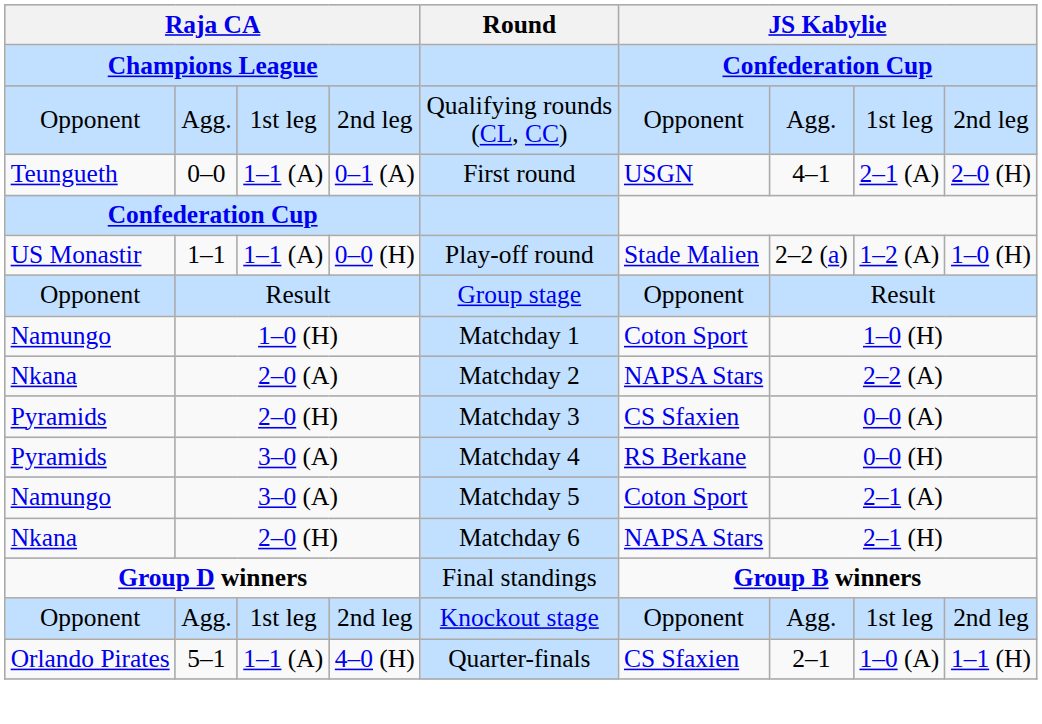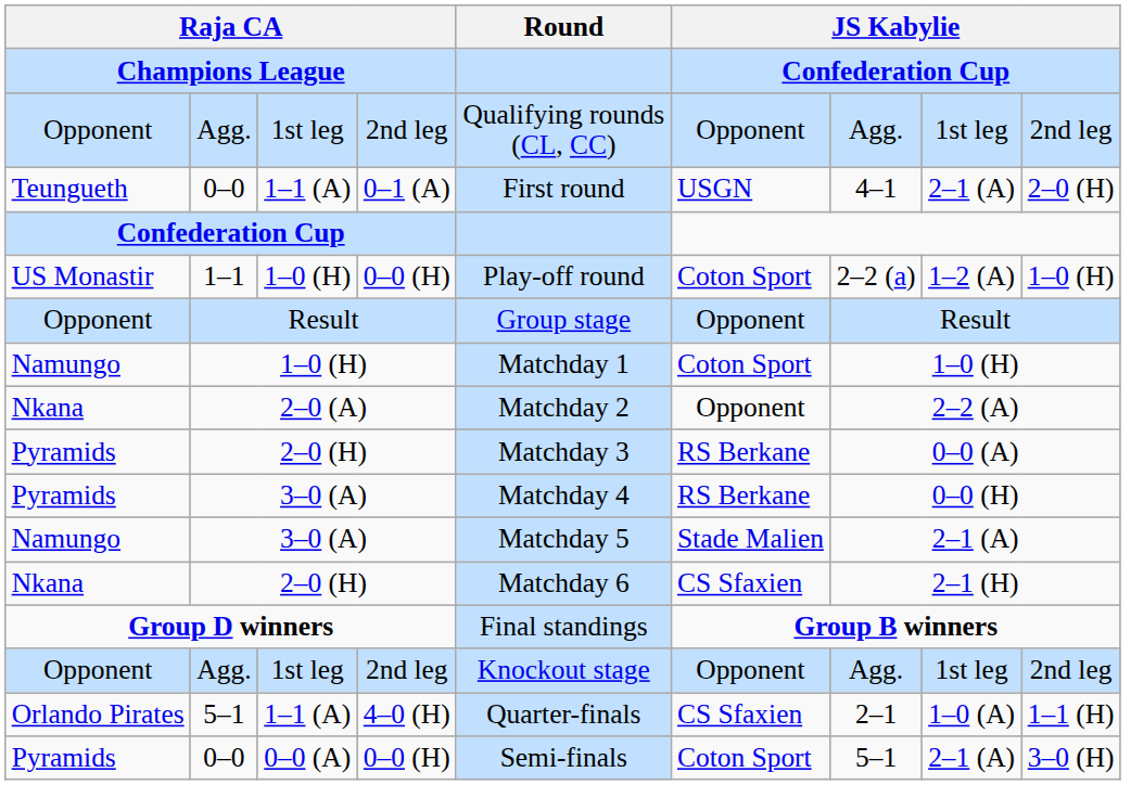 <table class="wikitable" style="text-align:center">
 <tr>
 <th colspan="4"> <a href='#'>Raja CA</a></th>
 <th>Round</th>
 <th colspan="4"> <a href='#'>JS Kabylie</a></th>
 </tr>
 <tr style="background:#C1E0FF">
 <td colspan="4"><strong><a href='#'>Champions League</a></strong></td>
 <td></td>
 <td colspan="4"><strong><a href='#'>Confederation Cup</a></strong></td>
 </tr>
 <tr style="background:#C1E0FF">
 <td>Opponent</td>
 <td>Agg.</td>
 <td>1st leg</td>
 <td>2nd leg</td>
 <td>Qualifying rounds<br>(<a href='#'>CL</a>, <a href='#'>CC</a>)</td>
 <td>Opponent</td>
 <td>Agg.</td>
 <td>1st leg</td>
 <td>2nd leg</td>
 </tr>
 <tr>
 <td style="text-align:left"> <a href='#'>Teungueth</a></td>
 <td>0–0 </td>
 <td><a href='#'>1–1</a> (A)</td>
 <td><a href='#'>0–1</a> (A)</td>
 <td style="background:#C1E0FF">First round</td>
 <td style="text-align:left"> <a href='#'>USGN</a></td>
 <td>4–1</td>
 <td><a href='#'>2–1</a> (A)</td>
 <td><a href='#'>2–0</a> (H)</td>
 </tr>
 <tr style="background:#C1E0FF">
 <td colspan="4"><strong><a href='#'>Confederation Cup</a></strong></td>
 <td></td>
 </tr>
 <tr>
 <td style="text-align:left"> <a href='#'>US Monastir</a></td>
 <td>1–1 </td>
-<td><a href='#'>1–1</a> (A)</td>
+<td><a href='#'>1–0</a> (H)</td>
 <td><a href='#'>0–0</a> (H)</td>
 <td style="background:#C1E0FF">Play-off round</td>
-<td style="text-align:left"> <a href='#'>Stade Malien</a></td>
+<td style="text-align:left"> <a href='#'>Coton Sport</a></td>
 <td>2–2 (<a href='#'>a</a>)</td>
 <td><a href='#'>1–2</a> (A)</td>
 <td><a href='#'>1–0</a> (H)</td>
 </tr>
 <tr style="background:#C1E0FF">
 <td>Opponent</td>
 <td colspan="3">Result</td>
 <td><a href='#'>Group stage</a></td>
 <td>Opponent</td>
 <td colspan="3">Result</td>
 </tr>
 <tr>
 <td style="text-align:left"> <a href='#'>Namungo</a></td>
 <td colspan="3"><a href='#'>1–0</a> (H)</td>
 <td style="background:#C1E0FF">Matchday 1</td>
 <td style="text-align:left"> <a href='#'>Coton Sport</a></td>
 <td colspan="3"><a href='#'>1–0</a> (H)</td>
 </tr>
 <tr>
 <td style="text-align:left"> <a href='#'>Nkana</a></td>
 <td colspan="3"><a href='#'>2–0</a> (A)</td>
 <td style="background:#C1E0FF">Matchday 2</td>
-<td style="text-align:left"> <a href='#'>NAPSA Stars</a></td>
+<td>Opponent</td>
 <td colspan="3"><a href='#'>2–2</a> (A)</td>
 </tr>
 <tr>
 <td style="text-align:left"> <a href='#'>Pyramids</a></td>
 <td colspan="3"><a href='#'>2–0</a> (H)</td>
 <td style="background:#C1E0FF">Matchday 3</td>
-<td style="text-align:left"> <a href='#'>CS Sfaxien</a></td>
+<td style="text-align:left"> <a href='#'>RS Berkane</a></td>
 <td colspan="3"><a href='#'>0–0</a> (A)</td>
 </tr>
 <tr>
 <td style="text-align:left"> <a href='#'>Pyramids</a></td>
 <td colspan="3"><a href='#'>3–0</a> (A)</td>
 <td style="background:#C1E0FF">Matchday 4</td>
 <td style="text-align:left"> <a href='#'>RS Berkane</a></td>
 <td colspan="3"><a href='#'>0–0</a> (H)</td>
 </tr>
 <tr>
 <td style="text-align:left"> <a href='#'>Namungo</a></td>
 <td colspan="3"><a href='#'>3–0</a> (A)</td>
 <td style="background:#C1E0FF">Matchday 5</td>
-<td style="text-align:left"> <a href='#'>Coton Sport</a></td>
+<td style="text-align:left"> <a href='#'>Stade Malien</a></td>
 <td colspan="3"><a href='#'>2–1</a> (A)</td>
 </tr>
 <tr>
 <td style="text-align:left"> <a href='#'>Nkana</a></td>
 <td colspan="3"><a href='#'>2–0</a> (H)</td>
 <td style="background:#C1E0FF">Matchday 6</td>
-<td style="text-align:left"> <a href='#'>NAPSA Stars</a></td>
+<td style="text-align:left"> <a href='#'>CS Sfaxien</a></td>
 <td colspan="3"><a href='#'>2–1</a> (H)</td>
 </tr>
 <tr>
 <td colspan="4" style="vertical-align:top"><strong><a href='#'>Group D</a> winners</strong><br></td>
 <td style="background:#C1E0FF">Final standings</td>
 <td colspan="4" style="vertical-align:top"><strong><a href='#'>Group B</a> winners</strong><br></td>
 </tr>
 <tr style="background:#C1E0FF">
 <td>Opponent</td>
 <td>Agg.</td>
 <td>1st leg</td>
 <td>2nd leg</td>
 <td><a href='#'>Knockout stage</a></td>
 <td>Opponent</td>
 <td>Agg.</td>
 <td>1st leg</td>
 <td>2nd leg</td>
 </tr>
 <tr>
 <td style="text-align:left"> <a href='#'>Orlando Pirates</a></td>
 <td>5–1</td>
 <td><a href='#'>1–1</a> (A)</td>
 <td><a href='#'>4–0</a> (H)</td>
 <td style="background:#C1E0FF">Quarter-finals</td>
 <td style="text-align:left"> <a href='#'>CS Sfaxien</a></td>
 <td>2–1</td>
 <td><a href='#'>1–0</a> (A)</td>
 <td><a href='#'>1–1</a> (H)</td>
 </tr>
+<tr>
+<td style="text-align:left"> <a href='#'>Pyramids</a></td>
+<td>0–0 </td>
+<td><a href='#'>0–0</a> (A)</td>
+<td><a href='#'>0–0</a> (H)</td>
+<td style="background:#C1E0FF">Semi-finals</td>
+<td style="text-align:left"> <a href='#'>Coton Sport</a></td>
+<td>5–1</td>
+<td><a href='#'>2–1</a> (A)</td>
+<td><a href='#'>3–0</a> (H)</td>
+</tr>
 </table>
